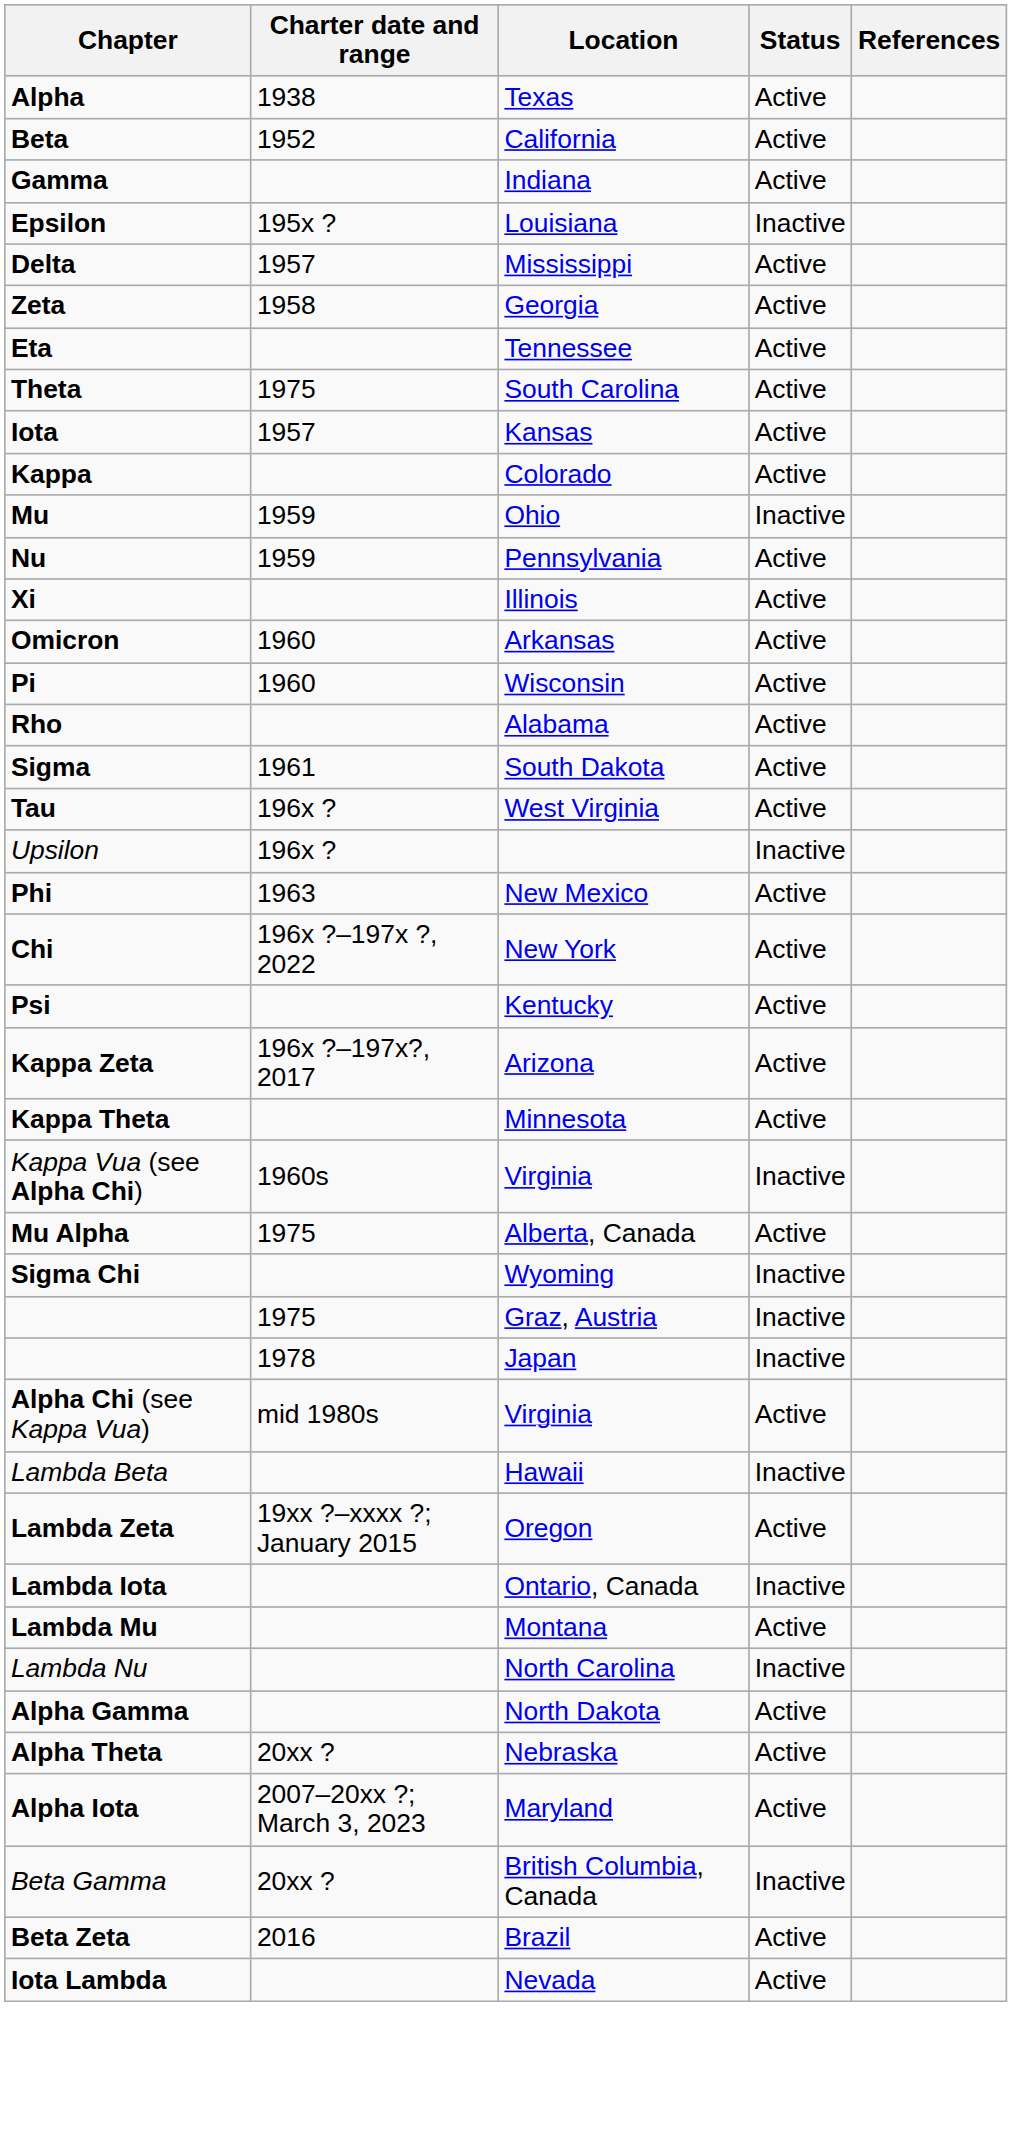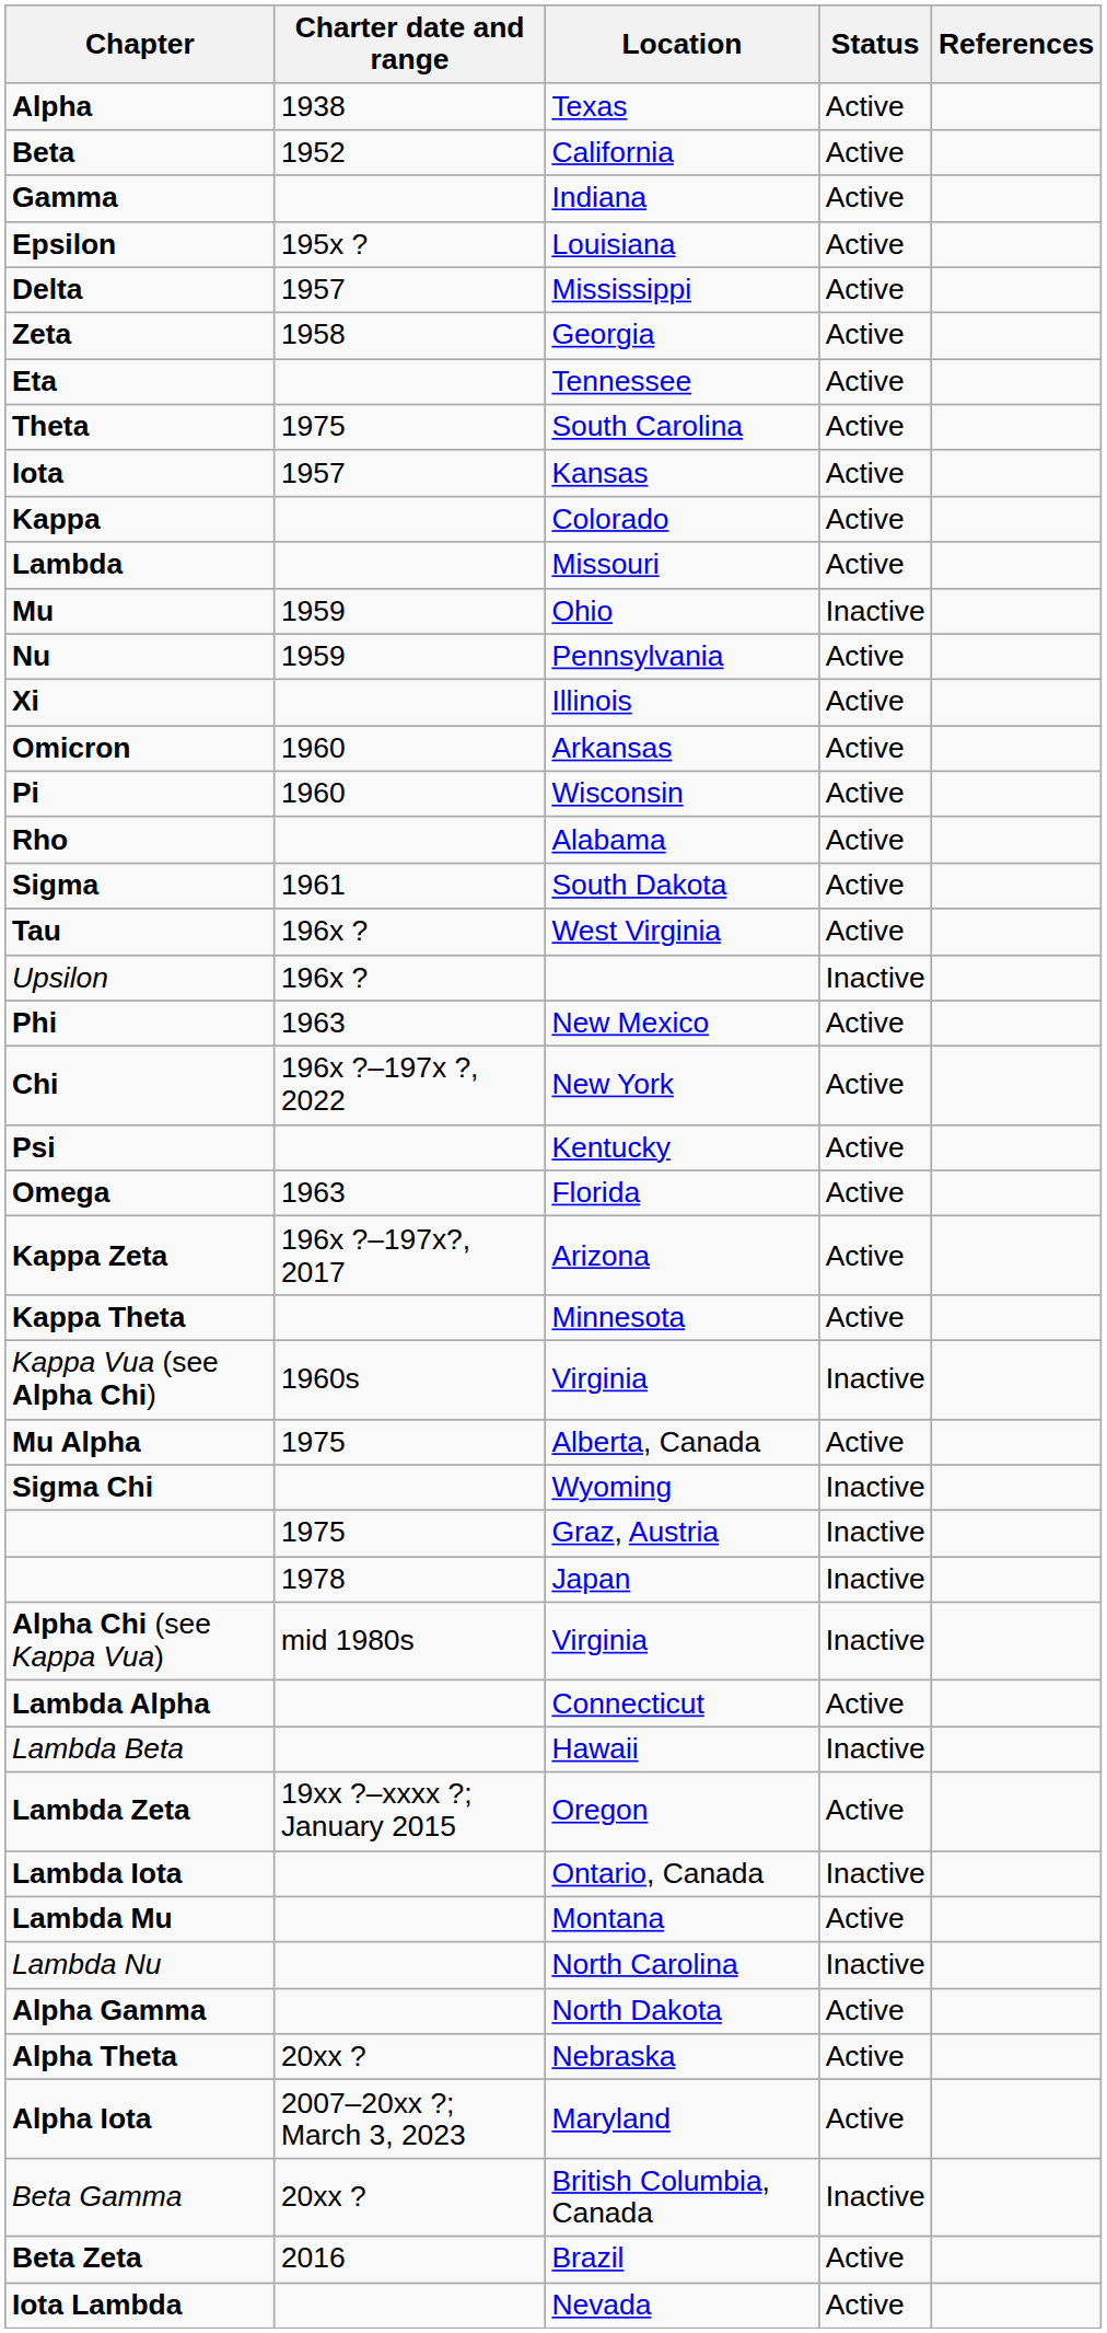 <table class="wikitable sortable">
 <tr>
 <th>Chapter</th>
 <th>Charter date and range</th>
 <th>Location</th>
 <th>Status</th>
 <th>References</th>
 </tr>
 <tr>
 <td><strong>Alpha</strong></td>
 <td>1938</td>
 <td><a href='#'>Texas</a></td>
 <td>Active</td>
 <td></td>
 </tr>
 <tr>
 <td><strong>Beta</strong></td>
 <td>1952</td>
 <td><a href='#'>California</a></td>
 <td>Active</td>
 <td></td>
 </tr>
 <tr>
 <td><strong>Gamma</strong></td>
 <td></td>
 <td><a href='#'>Indiana</a></td>
 <td>Active</td>
 <td></td>
 </tr>
 <tr>
 <td><strong>Epsilon</strong></td>
 <td>195x ?</td>
 <td><a href='#'>Louisiana</a></td>
-<td>Inactive</td>
+<td>Active</td>
 <td></td>
 </tr>
 <tr>
 <td><strong>Delta</strong></td>
 <td>1957</td>
 <td><a href='#'>Mississippi</a></td>
 <td>Active</td>
 <td></td>
 </tr>
 <tr>
 <td><strong>Zeta</strong></td>
 <td>1958</td>
 <td><a href='#'>Georgia</a></td>
 <td>Active</td>
 <td></td>
 </tr>
 <tr>
 <td><strong>Eta</strong></td>
 <td></td>
 <td><a href='#'>Tennessee</a></td>
 <td>Active</td>
 <td></td>
 </tr>
 <tr>
 <td><strong>Theta</strong></td>
 <td>1975</td>
 <td><a href='#'>South Carolina</a></td>
 <td>Active</td>
 <td></td>
 </tr>
 <tr>
 <td><strong>Iota</strong></td>
 <td>1957</td>
 <td><a href='#'>Kansas</a></td>
 <td>Active</td>
 <td></td>
 </tr>
 <tr>
 <td><strong>Kappa</strong></td>
 <td></td>
 <td><a href='#'>Colorado</a></td>
+<td>Active</td>
+<td></td>
+</tr>
+<tr>
+<td><strong>Lambda</strong></td>
+<td></td>
+<td><a href='#'>Missouri</a></td>
 <td>Active</td>
 <td></td>
 </tr>
 <tr>
 <td><strong>Mu</strong></td>
 <td>1959</td>
 <td><a href='#'>Ohio</a></td>
 <td>Inactive</td>
 <td></td>
 </tr>
 <tr>
 <td><strong>Nu</strong></td>
 <td>1959</td>
 <td><a href='#'>Pennsylvania</a></td>
 <td>Active</td>
 <td></td>
 </tr>
 <tr>
 <td><strong>Xi</strong></td>
 <td></td>
 <td><a href='#'>Illinois</a></td>
 <td>Active</td>
 <td></td>
 </tr>
 <tr>
 <td><strong>Omicron</strong></td>
 <td>1960</td>
 <td><a href='#'>Arkansas</a></td>
 <td>Active</td>
 <td></td>
 </tr>
 <tr>
 <td><strong>Pi</strong></td>
 <td>1960</td>
 <td><a href='#'>Wisconsin</a></td>
 <td>Active</td>
 <td></td>
 </tr>
 <tr>
 <td><strong>Rho</strong></td>
 <td></td>
 <td><a href='#'>Alabama</a></td>
 <td>Active</td>
 <td></td>
 </tr>
 <tr>
 <td><strong>Sigma</strong></td>
 <td>1961</td>
 <td><a href='#'>South Dakota</a></td>
 <td>Active</td>
 <td></td>
 </tr>
 <tr>
 <td><strong>Tau</strong></td>
 <td>196x ?</td>
 <td><a href='#'>West Virginia</a></td>
 <td>Active</td>
 <td></td>
 </tr>
 <tr>
 <td><em>Upsilon</em></td>
 <td>196x ?</td>
 <td></td>
 <td>Inactive</td>
 <td></td>
 </tr>
 <tr>
 <td><strong>Phi</strong></td>
 <td>1963</td>
 <td><a href='#'>New Mexico</a></td>
 <td>Active</td>
 <td></td>
 </tr>
 <tr>
 <td><strong>Chi</strong></td>
 <td>196x ?–197x ?, 2022</td>
 <td><a href='#'>New York</a></td>
 <td>Active</td>
 <td></td>
 </tr>
 <tr>
 <td><strong>Psi</strong></td>
 <td></td>
 <td><a href='#'>Kentucky</a></td>
 <td>Active</td>
 <td></td>
 </tr>
 <tr>
+<td><strong>Omega</strong></td>
+<td>1963</td>
+<td><a href='#'>Florida</a></td>
+<td>Active</td>
+<td></td>
+</tr>
+<tr>
 <td><strong>Kappa Zeta</strong></td>
 <td>196x ?–197x?, 2017</td>
 <td><a href='#'>Arizona</a></td>
 <td>Active</td>
 <td></td>
 </tr>
 <tr>
 <td><strong>Kappa Theta</strong></td>
 <td></td>
 <td><a href='#'>Minnesota</a></td>
 <td>Active</td>
 <td></td>
 </tr>
 <tr>
 <td><em>Kappa Vua</em> (see <strong>Alpha Chi</strong>)</td>
 <td>1960s</td>
 <td><a href='#'>Virginia</a></td>
 <td>Inactive</td>
 <td></td>
 </tr>
 <tr>
 <td><strong>Mu Alpha</strong></td>
 <td>1975</td>
 <td><a href='#'>Alberta</a>, Canada</td>
 <td>Active</td>
 <td></td>
 </tr>
 <tr>
 <td><strong>Sigma Chi</strong></td>
 <td></td>
 <td><a href='#'>Wyoming</a></td>
 <td>Inactive</td>
 <td></td>
 </tr>
 <tr>
 <td></td>
 <td>1975</td>
 <td><a href='#'>Graz</a>, <a href='#'>Austria</a></td>
 <td>Inactive</td>
 <td><em></em></td>
 </tr>
 <tr>
 <td></td>
 <td>1978</td>
 <td><a href='#'>Japan</a></td>
 <td>Inactive</td>
 <td><em></em></td>
 </tr>
 <tr>
 <td><strong>Alpha Chi</strong> (see <em>Kappa Vua</em>)</td>
 <td>mid 1980s</td>
 <td><a href='#'>Virginia</a></td>
+<td>Inactive</td>
+<td></td>
+</tr>
+<tr>
+<td><strong>Lambda Alpha</strong></td>
+<td></td>
+<td><a href='#'>Connecticut</a></td>
 <td>Active</td>
 <td></td>
 </tr>
 <tr>
 <td><em>Lambda Beta</em></td>
 <td></td>
 <td><a href='#'>Hawaii</a></td>
 <td>Inactive</td>
 <td></td>
 </tr>
 <tr>
 <td><strong>Lambda Zeta</strong></td>
 <td>19xx ?–xxxx ?; January 2015</td>
 <td><a href='#'>Oregon</a></td>
 <td>Active</td>
 <td></td>
 </tr>
 <tr>
 <td><strong>Lambda Iota</strong></td>
 <td></td>
 <td><a href='#'>Ontario</a>, Canada</td>
 <td>Inactive</td>
 <td></td>
 </tr>
 <tr>
 <td><strong>Lambda Mu</strong></td>
 <td></td>
 <td><a href='#'>Montana</a></td>
 <td>Active</td>
 <td></td>
 </tr>
 <tr>
 <td><em>Lambda Nu</em></td>
 <td></td>
 <td><a href='#'>North Carolina</a></td>
 <td>Inactive</td>
 <td></td>
 </tr>
 <tr>
 <td><strong>Alpha Gamma</strong></td>
 <td></td>
 <td><a href='#'>North Dakota</a></td>
 <td>Active</td>
 <td></td>
 </tr>
 <tr>
 <td><strong>Alpha Theta</strong></td>
 <td>20xx ?</td>
 <td><a href='#'>Nebraska</a></td>
 <td>Active</td>
 <td></td>
 </tr>
 <tr>
 <td><strong>Alpha Iota</strong></td>
 <td>2007–20xx ?; March 3, 2023</td>
 <td><a href='#'>Maryland</a></td>
 <td>Active</td>
 <td></td>
 </tr>
 <tr>
 <td><em>Beta Gamma</em></td>
 <td>20xx ?</td>
 <td><a href='#'>British Columbia</a>, Canada</td>
 <td>Inactive</td>
 <td></td>
 </tr>
 <tr>
 <td><strong>Beta Zeta</strong></td>
 <td>2016</td>
 <td><a href='#'>Brazil</a></td>
 <td>Active</td>
 <td></td>
 </tr>
 <tr>
 <td><strong>Iota Lambda</strong></td>
 <td></td>
 <td><a href='#'>Nevada</a></td>
 <td>Active</td>
 <td></td>
 </tr>
 </table>
